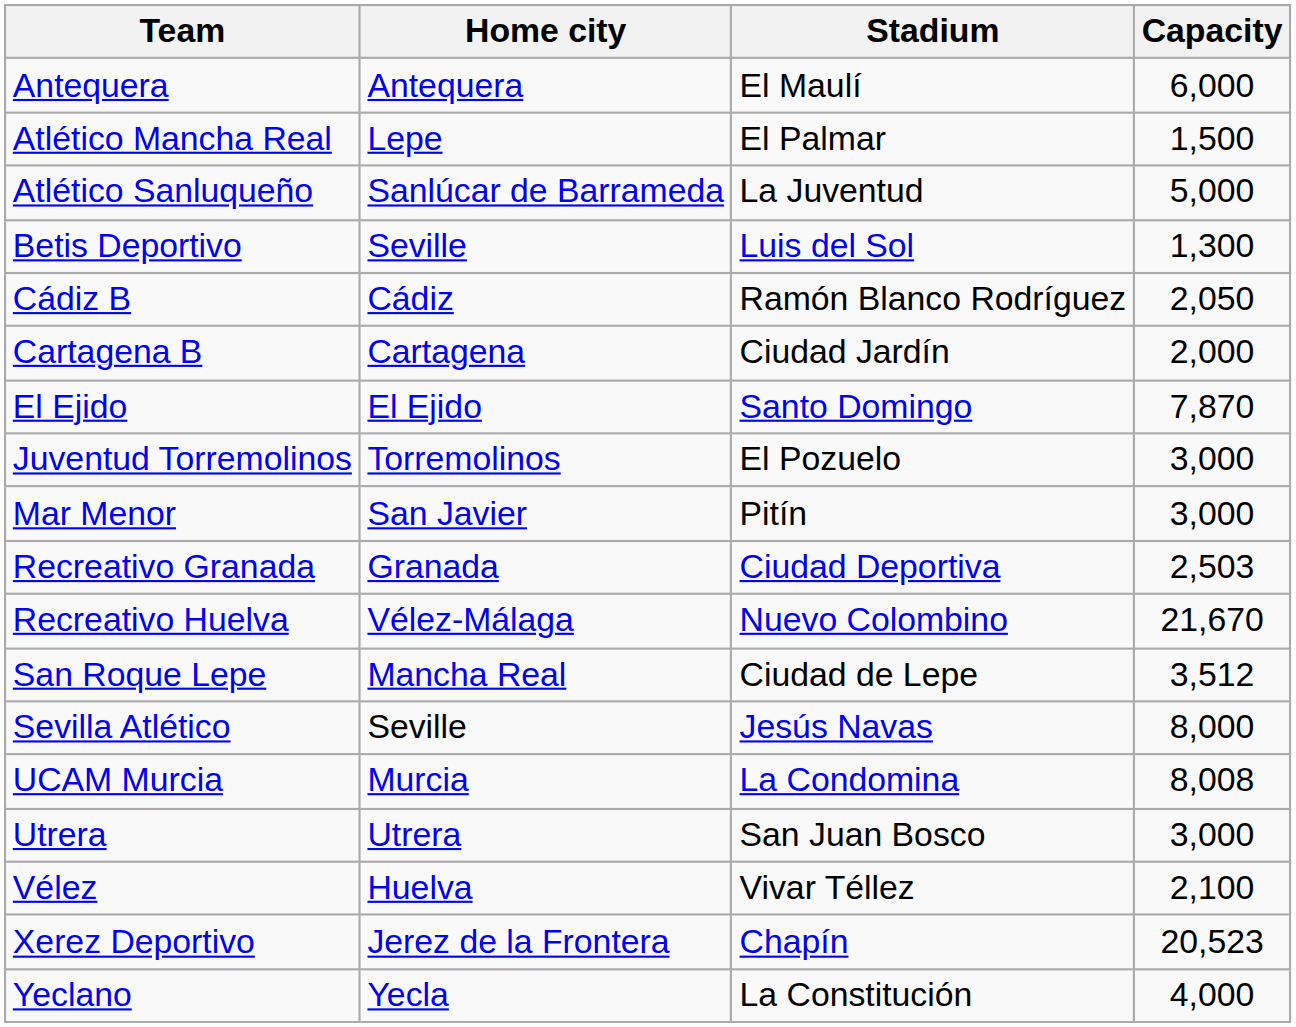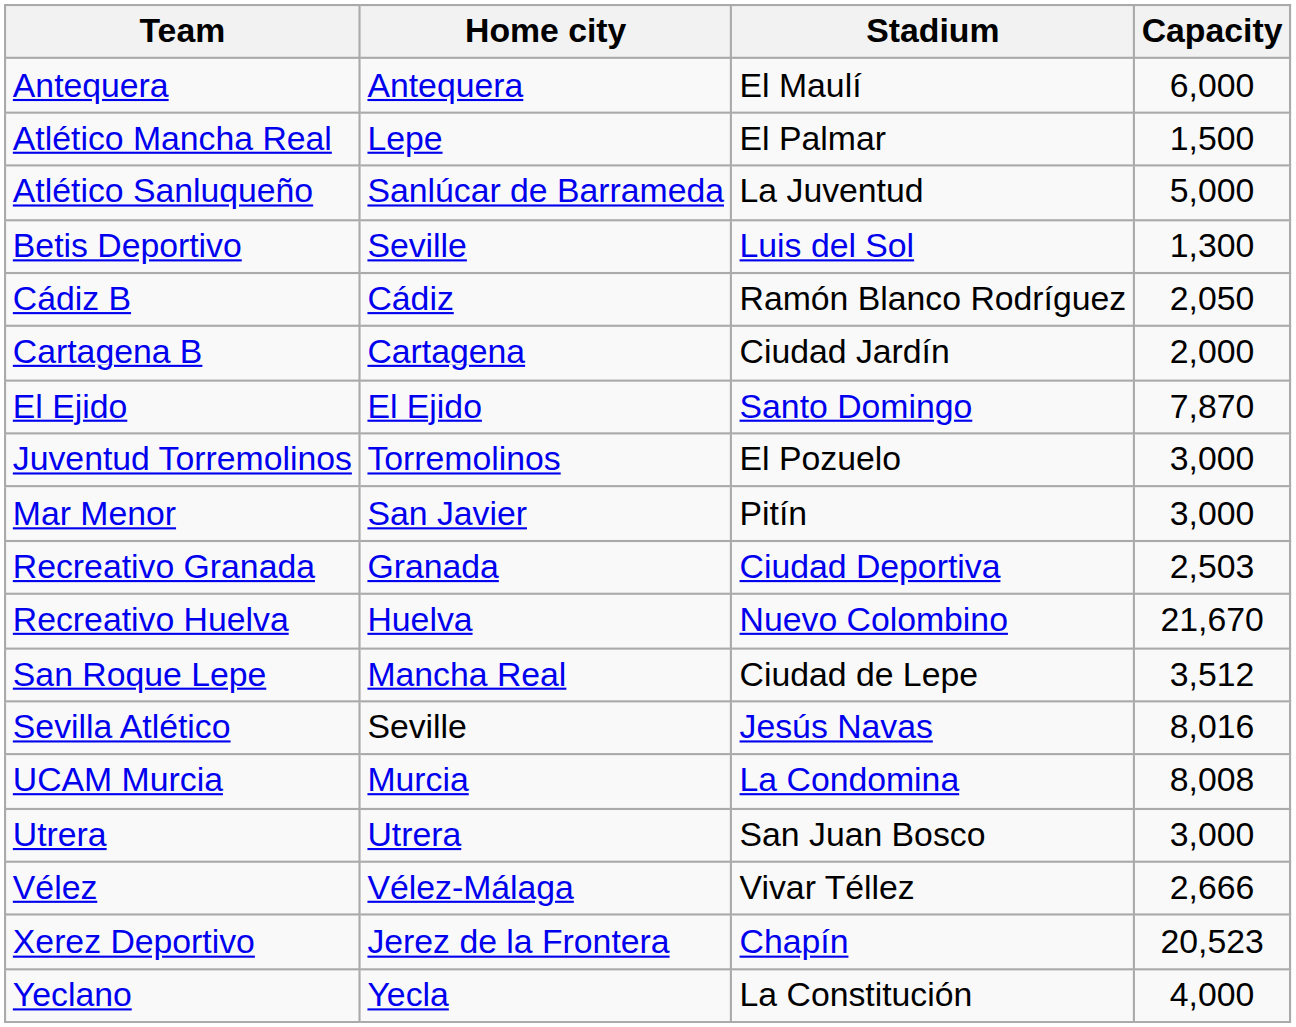 <table class="wikitable sortable">
 <tr>
 <th>Team</th>
 <th>Home city</th>
 <th>Stadium</th>
 <th>Capacity</th>
 </tr>
 <tr>
 <td><a href='#'>Antequera</a></td>
 <td><a href='#'>Antequera</a></td>
 <td>El Maulí</td>
 <td align=center>6,000</td>
 </tr>
 <tr>
 <td><a href='#'>Atlético Mancha Real</a></td>
 <td><a href='#'>Lepe</a></td>
 <td>El Palmar</td>
 <td align=center>1,500</td>
 </tr>
 <tr>
 <td><a href='#'>Atlético Sanluqueño</a></td>
 <td><a href='#'>Sanlúcar de Barrameda</a></td>
 <td>La Juventud</td>
 <td align=center>5,000</td>
 </tr>
 <tr>
 <td><a href='#'>Betis Deportivo</a></td>
 <td><a href='#'>Seville</a></td>
 <td><a href='#'>Luis del Sol</a></td>
 <td align=center>1,300</td>
 </tr>
 <tr>
 <td><a href='#'>Cádiz B</a></td>
 <td><a href='#'>Cádiz</a></td>
 <td>Ramón Blanco Rodríguez</td>
 <td align=center>2,050</td>
 </tr>
 <tr>
 <td><a href='#'>Cartagena B</a></td>
 <td><a href='#'>Cartagena</a></td>
 <td>Ciudad Jardín</td>
 <td align=center>2,000</td>
 </tr>
 <tr>
 <td><a href='#'>El Ejido</a></td>
 <td><a href='#'>El Ejido</a></td>
 <td><a href='#'>Santo Domingo</a></td>
 <td align=center>7,870</td>
 </tr>
 <tr>
 <td><a href='#'>Juventud Torremolinos</a></td>
 <td><a href='#'>Torremolinos</a></td>
 <td>El Pozuelo</td>
 <td align=center>3,000</td>
 </tr>
 <tr>
 <td><a href='#'>Mar Menor</a></td>
 <td><a href='#'>San Javier</a></td>
 <td>Pitín</td>
 <td align=center>3,000</td>
 </tr>
 <tr>
 <td><a href='#'>Recreativo Granada</a></td>
 <td><a href='#'>Granada</a></td>
 <td><a href='#'>Ciudad Deportiva</a></td>
 <td align=center>2,503</td>
 </tr>
 <tr>
 <td><a href='#'>Recreativo Huelva</a></td>
-<td><a href='#'>Vélez-Málaga</a></td>
+<td><a href='#'>Huelva</a></td>
 <td><a href='#'>Nuevo Colombino</a></td>
 <td align=center>21,670</td>
 </tr>
 <tr>
 <td><a href='#'>San Roque Lepe</a></td>
 <td><a href='#'>Mancha Real</a></td>
 <td>Ciudad de Lepe</td>
 <td align=center>3,512</td>
 </tr>
 <tr>
 <td><a href='#'>Sevilla Atlético</a></td>
 <td>Seville</td>
 <td><a href='#'>Jesús Navas</a></td>
-<td align=center>8,000</td>
+<td align=center>8,016</td>
 </tr>
 <tr>
 <td><a href='#'>UCAM Murcia</a></td>
 <td><a href='#'>Murcia</a></td>
 <td><a href='#'>La Condomina</a></td>
 <td align=center>8,008</td>
 </tr>
 <tr>
 <td><a href='#'>Utrera</a></td>
 <td><a href='#'>Utrera</a></td>
 <td>San Juan Bosco</td>
 <td align=center>3,000</td>
 </tr>
 <tr>
 <td><a href='#'>Vélez</a></td>
-<td><a href='#'>Huelva</a></td>
+<td><a href='#'>Vélez-Málaga</a></td>
 <td>Vivar Téllez</td>
-<td align=center>2,100</td>
+<td align=center>2,666</td>
 </tr>
 <tr>
 <td><a href='#'>Xerez Deportivo</a></td>
 <td><a href='#'>Jerez de la Frontera</a></td>
 <td><a href='#'>Chapín</a></td>
 <td align=center>20,523</td>
 </tr>
 <tr>
 <td><a href='#'>Yeclano</a></td>
 <td><a href='#'>Yecla</a></td>
 <td>La Constitución</td>
 <td align=center>4,000</td>
 </tr>
 </table>
